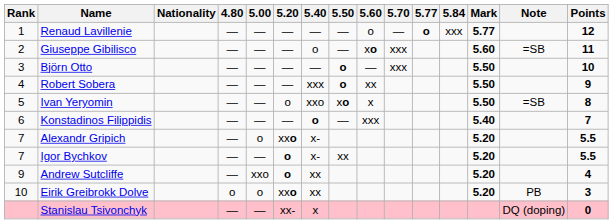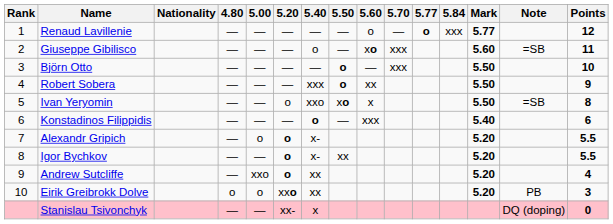 <table class="wikitable sortable" style="text-align:center;font-size:92%">
 <tr>
 <th>Rank</th>
 <th>Name</th>
 <th>Nationality</th>
 <th>4.80</th>
 <th>5.00</th>
 <th>5.20</th>
 <th>5.40</th>
 <th>5.50</th>
 <th>5.60</th>
 <th>5.70</th>
 <th>5.77</th>
 <th>5.84</th>
 <th>Mark</th>
 <th>Note</th>
 <th>Points</th>
 </tr>
 <tr>
 <td>1</td>
 <td align=left><a href='#'>Renaud Lavillenie</a></td>
 <td align=left></td>
 <td>—</td>
 <td>—</td>
 <td>—</td>
 <td>—</td>
 <td>—</td>
 <td>o</td>
 <td>—</td>
 <td><strong>o</strong></td>
 <td>xxx</td>
 <td><strong>5.77</strong></td>
 <td></td>
 <td><strong>12</strong></td>
 </tr>
 <tr>
 <td>2</td>
 <td align=left><a href='#'>Giuseppe Gibilisco</a></td>
 <td align=left></td>
 <td>—</td>
 <td>—</td>
 <td>—</td>
 <td>o</td>
 <td>—</td>
 <td>x<strong>o</strong></td>
 <td>xxx</td>
 <td></td>
 <td></td>
 <td><strong>5.60</strong></td>
 <td>=SB</td>
 <td><strong>11</strong></td>
 </tr>
 <tr>
 <td>3</td>
 <td align=left><a href='#'>Björn Otto</a></td>
 <td align=left></td>
 <td>—</td>
 <td>—</td>
 <td>—</td>
 <td>—</td>
 <td><strong>o</strong></td>
 <td>—</td>
 <td>xxx</td>
 <td></td>
 <td></td>
 <td><strong>5.50</strong></td>
 <td></td>
 <td><strong>10</strong></td>
 </tr>
 <tr>
 <td>4</td>
 <td align=left><a href='#'>Robert Sobera</a></td>
 <td align=left></td>
 <td>—</td>
 <td>—</td>
 <td>—</td>
 <td>xxx</td>
 <td><strong>o</strong></td>
 <td>xx</td>
 <td></td>
 <td></td>
 <td></td>
 <td><strong>5.50</strong></td>
 <td></td>
 <td><strong>9</strong></td>
 </tr>
 <tr>
 <td>5</td>
 <td align=left><a href='#'>Ivan Yeryomin</a></td>
 <td align=left></td>
 <td>—</td>
 <td>—</td>
 <td>o</td>
 <td>xxo</td>
 <td>x<strong>o</strong></td>
 <td>x</td>
 <td></td>
 <td></td>
 <td></td>
 <td><strong>5.50</strong></td>
 <td>=SB</td>
 <td><strong>8</strong></td>
 </tr>
 <tr>
 <td>6</td>
 <td align=left><a href='#'>Konstadinos Filippidis</a></td>
 <td align=left></td>
 <td>—</td>
 <td>—</td>
 <td>—</td>
 <td><strong>o</strong></td>
 <td>—</td>
 <td>xxx</td>
 <td></td>
 <td></td>
 <td></td>
 <td><strong>5.40</strong></td>
 <td></td>
-<td><strong>7</strong></td>
+<td><strong>6</strong></td>
 </tr>
 <tr>
 <td>7</td>
 <td align=left><a href='#'>Alexandr Gripich</a></td>
 <td align=left></td>
 <td>—</td>
 <td>o</td>
-<td>xx<strong>o</strong></td>
+<td><strong>o</strong></td>
 <td>x-</td>
 <td></td>
 <td></td>
 <td></td>
 <td></td>
 <td></td>
 <td><strong>5.20</strong></td>
 <td></td>
 <td><strong>5.5</strong></td>
 </tr>
 <tr>
-<td>7</td>
+<td>8</td>
 <td align=left><a href='#'>Igor Bychkov</a></td>
 <td align=left></td>
 <td>—</td>
 <td>—</td>
 <td><strong>o</strong></td>
 <td>x-</td>
 <td>xx</td>
 <td></td>
 <td></td>
 <td></td>
 <td></td>
 <td><strong>5.20</strong></td>
 <td></td>
 <td><strong>5.5</strong></td>
 </tr>
 <tr>
 <td>9</td>
 <td align=left><a href='#'>Andrew Sutcliffe</a></td>
 <td align=left></td>
 <td>—</td>
 <td>xxo</td>
 <td><strong>o</strong></td>
 <td>xx</td>
 <td></td>
 <td></td>
 <td></td>
 <td></td>
 <td></td>
 <td><strong>5.20</strong></td>
 <td></td>
 <td><strong>4</strong></td>
 </tr>
 <tr>
 <td>10</td>
 <td align=left><a href='#'>Eirik Greibrokk Dolve</a></td>
 <td align=left></td>
 <td>o</td>
 <td>o</td>
 <td>xx<strong>o</strong></td>
 <td>xx</td>
 <td></td>
 <td></td>
 <td></td>
 <td></td>
 <td></td>
 <td><strong>5.20</strong></td>
 <td>PB</td>
 <td><strong>3</strong></td>
 </tr>
 <tr bgcolor=pink>
 <td></td>
 <td align=left><a href='#'>Stanislau Tsivonchyk</a></td>
 <td align=left></td>
 <td>—</td>
 <td>—</td>
 <td>xx-</td>
 <td>x</td>
 <td></td>
 <td></td>
 <td></td>
 <td></td>
 <td></td>
 <td><s><strong></strong></s></td>
 <td>DQ (doping)</td>
 <td><strong>0</strong></td>
 </tr>
 </table>
